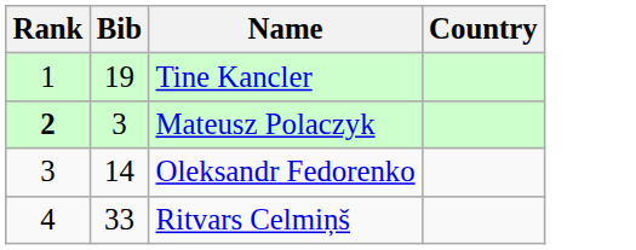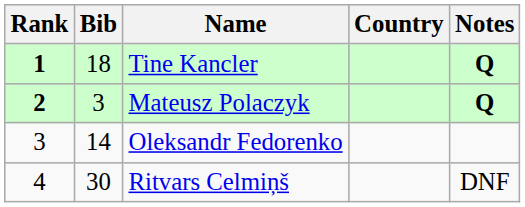 <table class="wikitable" style="text-align:center;">
 <tr>
 <th>Rank</th>
 <th>Bib</th>
 <th>Name</th>
 <th>Country</th>
+<th>Notes</th>
 </tr>
 <tr bgcolor=ccffcc>
-<td>1</td>
-<td>19</td>
+<td><strong>1</strong></td>
+<td>18</td>
 <td align=left><a href='#'>Tine Kancler</a></td>
 <td align=left></td>
+<td><strong>Q</strong></td>
 </tr>
 <tr bgcolor=ccffcc>
 <td><strong>2</strong></td>
 <td>3</td>
 <td align=left><a href='#'>Mateusz Polaczyk</a></td>
 <td align=left></td>
+<td><strong>Q</strong></td>
 </tr>
 <tr>
 <td>3</td>
 <td>14</td>
 <td align=left><a href='#'>Oleksandr Fedorenko</a></td>
 <td align=left></td>
+<td></td>
 </tr>
 <tr>
 <td>4</td>
-<td>33</td>
+<td>30</td>
 <td align=left><a href='#'>Ritvars Celmiņš</a></td>
 <td align=left></td>
+<td>DNF</td>
 </tr>
 </table>
